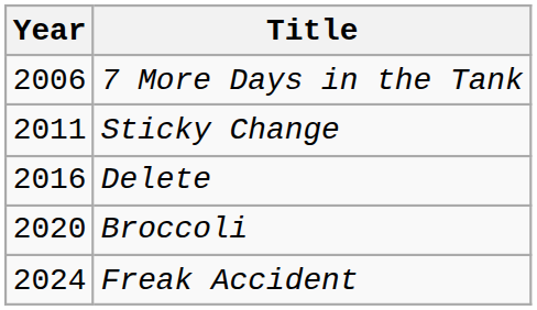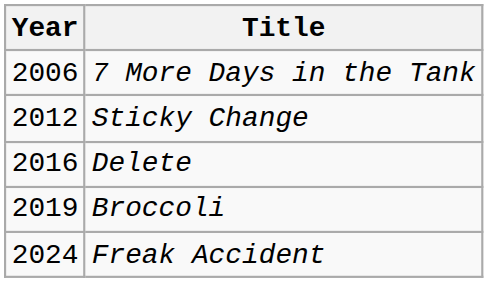 <table class="wikitable sortable">
 <tr>
 <th>Year</th>
 <th>Title</th>
 </tr>
 <tr>
 <td>2006</td>
 <td><em>7 More Days in the Tank</em></td>
 </tr>
 <tr>
-<td>2011</td>
+<td>2012</td>
 <td><em>Sticky Change</em></td>
 </tr>
 <tr>
 <td>2016</td>
 <td><em>Delete</em></td>
 </tr>
 <tr>
-<td>2020</td>
+<td>2019</td>
 <td><em>Broccoli</em></td>
 </tr>
 <tr>
 <td>2024</td>
 <td><em>Freak Accident</em></td>
 </tr>
 </table>
